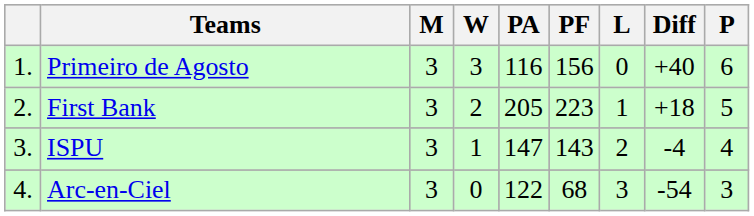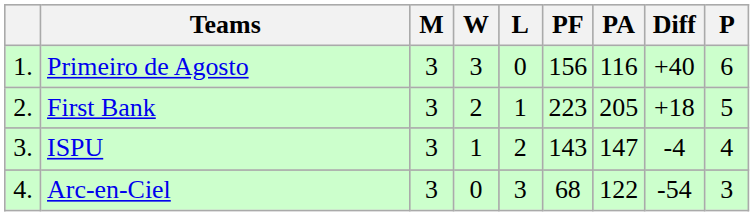 <table class="wikitable" style="text-align:center">
 <tr>
 <th width=15></th>
 <th width=220>Teams</th>
 <th width=20>M</th>
 <th width=20>W</th>
+<th width=20>L</th>
+<th width=20>PF</th>
 <th width=20>PA</th>
-<th width=20>PF</th>
-<th width=20>L</th>
 <th width=30>Diff</th>
 <th width=20>P</th>
 </tr>
 <tr style="background: #ccffcc;">
 <td>1.</td>
 <td align=left> <a href='#'>Primeiro de Agosto</a></td>
 <td>3</td>
 <td>3</td>
+<td>0</td>
+<td>156</td>
 <td>116</td>
-<td>156</td>
-<td>0</td>
 <td>+40</td>
 <td>6</td>
 </tr>
 <tr style="background: #ccffcc;">
 <td>2.</td>
 <td align=left> <a href='#'>First Bank</a></td>
 <td>3</td>
 <td>2</td>
+<td>1</td>
+<td>223</td>
 <td>205</td>
-<td>223</td>
-<td>1</td>
 <td>+18</td>
 <td>5</td>
 </tr>
 <tr style="background: #ccffcc;">
 <td>3.</td>
 <td align=left> <a href='#'>ISPU</a></td>
 <td>3</td>
 <td>1</td>
+<td>2</td>
+<td>143</td>
 <td>147</td>
-<td>143</td>
-<td>2</td>
 <td>-4</td>
 <td>4</td>
 </tr>
 <tr style="background: #ccffcc;">
 <td>4.</td>
 <td align=left> <a href='#'>Arc-en-Ciel</a></td>
 <td>3</td>
 <td>0</td>
+<td>3</td>
+<td>68</td>
 <td>122</td>
-<td>68</td>
-<td>3</td>
 <td>-54</td>
 <td>3</td>
 </tr>
 </table>
